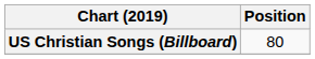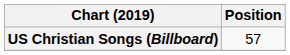 <table class="wikitable plainrowheaders" style="text-align:center">
 <tr>
 <th scope="col">Chart (2019)</th>
 <th scope="col">Position</th>
 </tr>
 <tr>
 <th scope="row">US Christian Songs (<em>Billboard</em>)</th>
-<td>80</td>
+<td>57</td>
 </tr>
 <tr>
 </tr>
 </table>
